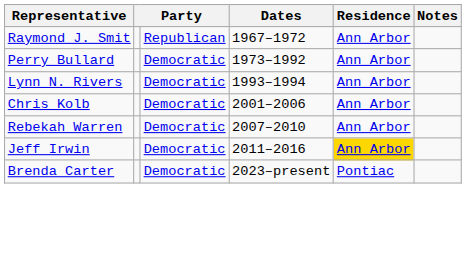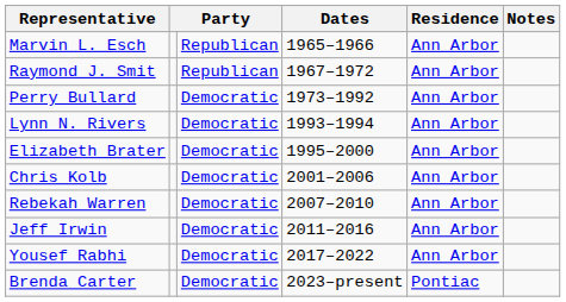 <table class=wikitable>
 <tr valign=bottom>
 <th>Representative</th>
 <th colspan="2">Party</th>
 <th>Dates</th>
 <th>Residence</th>
 <th>Notes</th>
+</tr>
+<tr>
+<td><a href='#'>Marvin L. Esch</a></td>
+<td bgcolor=></td>
+<td><a href='#'>Republican</a></td>
+<td>1965–1966</td>
+<td><a href='#'>Ann Arbor</a></td>
+<td></td>
 </tr>
 <tr>
 <td><a href='#'>Raymond J. Smit</a></td>
 <td bgcolor=></td>
 <td><a href='#'>Republican</a></td>
 <td>1967–1972</td>
 <td><a href='#'>Ann Arbor</a></td>
 <td></td>
 </tr>
 <tr>
 <td><a href='#'>Perry Bullard</a></td>
 <td bgcolor=></td>
 <td><a href='#'>Democratic</a></td>
 <td>1973–1992</td>
 <td><a href='#'>Ann Arbor</a></td>
 <td></td>
 </tr>
 <tr>
 <td><a href='#'>Lynn N. Rivers</a></td>
 <td bgcolor=></td>
 <td><a href='#'>Democratic</a></td>
 <td>1993–1994</td>
 <td><a href='#'>Ann Arbor</a></td>
 <td></td>
 </tr>
 <tr>
+<td><a href='#'>Elizabeth Brater</a></td>
+<td bgcolor=></td>
+<td><a href='#'>Democratic</a></td>
+<td>1995–2000</td>
+<td><a href='#'>Ann Arbor</a></td>
+<td></td>
+</tr>
+<tr>
 <td><a href='#'>Chris Kolb</a></td>
 <td bgcolor=></td>
 <td><a href='#'>Democratic</a></td>
 <td>2001–2006</td>
 <td><a href='#'>Ann Arbor</a></td>
 <td></td>
 </tr>
 <tr>
 <td><a href='#'>Rebekah Warren</a></td>
 <td bgcolor=></td>
 <td><a href='#'>Democratic</a></td>
 <td>2007–2010</td>
 <td><a href='#'>Ann Arbor</a></td>
 <td></td>
 </tr>
 <tr>
 <td><a href='#'>Jeff Irwin</a></td>
 <td bgcolor=></td>
 <td><a href='#'>Democratic</a></td>
 <td>2011–2016</td>
-<td style="background: gold;"><a href='#'>Ann Arbor</a></td>
+<td><a href='#'>Ann Arbor</a></td>
+<td></td>
+</tr>
+<tr>
+<td><a href='#'>Yousef Rabhi</a></td>
+<td bgcolor=></td>
+<td><a href='#'>Democratic</a></td>
+<td>2017–2022</td>
+<td><a href='#'>Ann Arbor</a></td>
 <td></td>
 </tr>
 <tr>
 <td><a href='#'>Brenda Carter</a></td>
 <td bgcolor=></td>
 <td><a href='#'>Democratic</a></td>
 <td>2023–present</td>
 <td><a href='#'>Pontiac</a></td>
 <td></td>
 </tr>
 </table>
